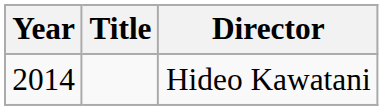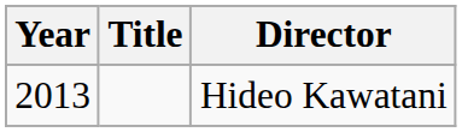 <table class="wikitable">
 <tr>
 <th>Year</th>
 <th>Title</th>
 <th>Director</th>
 </tr>
 <tr>
-<td>2014</td>
+<td>2013</td>
 <td></td>
 <td>Hideo Kawatani</td>
 </tr>
 </table>
